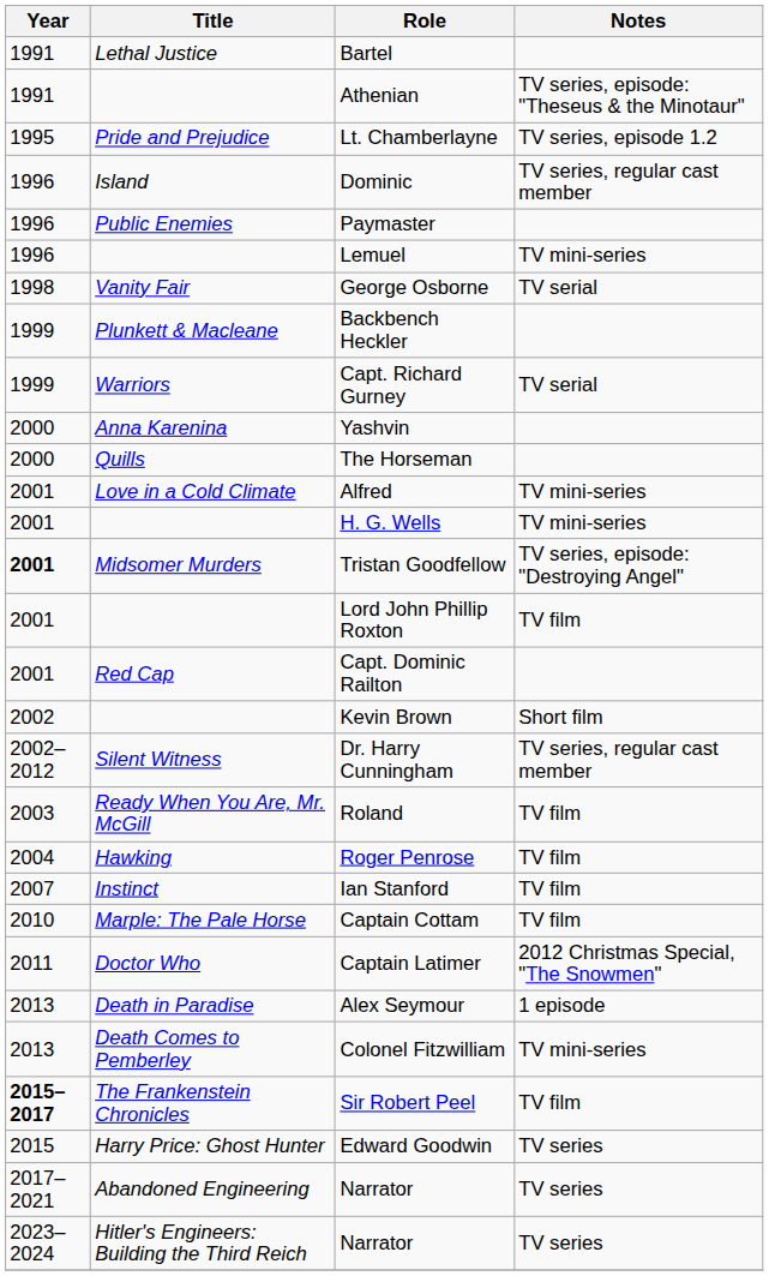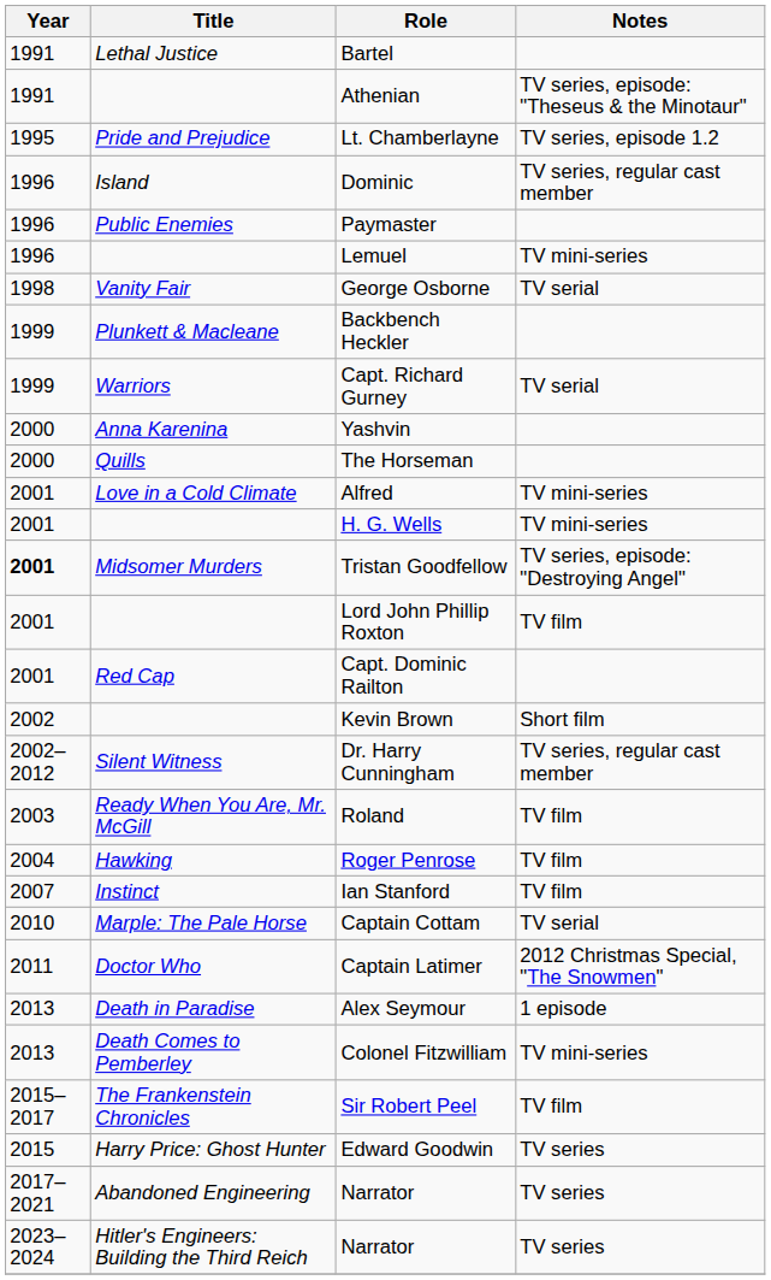 <table class="wikitable sortable">
 <tr>
 <th>Year</th>
 <th>Title</th>
 <th>Role</th>
 <th class="unsortable">Notes</th>
 </tr>
 <tr>
 <td>1991</td>
 <td><em>Lethal Justice</em></td>
 <td>Bartel</td>
 <td></td>
 </tr>
 <tr>
 <td>1991</td>
 <td><em></em></td>
 <td>Athenian</td>
 <td>TV series, episode: "Theseus & the Minotaur"</td>
 </tr>
 <tr>
 <td>1995</td>
 <td><em><a href='#'>Pride and Prejudice</a></em></td>
 <td>Lt. Chamberlayne</td>
 <td>TV series, episode 1.2</td>
 </tr>
 <tr>
 <td>1996</td>
 <td><em>Island</em></td>
 <td>Dominic</td>
 <td>TV series, regular cast member</td>
 </tr>
 <tr>
 <td>1996</td>
 <td><em><a href='#'>Public Enemies</a></em></td>
 <td>Paymaster</td>
 <td></td>
 </tr>
 <tr>
 <td>1996</td>
 <td><em></em></td>
 <td>Lemuel</td>
 <td>TV mini-series</td>
 </tr>
 <tr>
 <td>1998</td>
 <td><em><a href='#'>Vanity Fair</a></em></td>
 <td>George Osborne</td>
 <td>TV serial</td>
 </tr>
 <tr>
 <td>1999</td>
 <td><em><a href='#'>Plunkett & Macleane</a></em></td>
 <td>Backbench Heckler</td>
 <td></td>
 </tr>
 <tr>
 <td>1999</td>
 <td><em><a href='#'>Warriors</a></em></td>
 <td>Capt. Richard Gurney</td>
 <td>TV serial</td>
 </tr>
 <tr>
 <td>2000</td>
 <td><em><a href='#'>Anna Karenina</a></em></td>
 <td>Yashvin</td>
 <td></td>
 </tr>
 <tr>
 <td>2000</td>
 <td><em><a href='#'>Quills</a></em></td>
 <td>The Horseman</td>
 <td></td>
 </tr>
 <tr>
 <td>2001</td>
 <td><em><a href='#'>Love in a Cold Climate</a></em></td>
 <td>Alfred</td>
 <td>TV mini-series</td>
 </tr>
 <tr>
 <td>2001</td>
 <td><em></em></td>
 <td><a href='#'>H. G. Wells</a></td>
 <td>TV mini-series</td>
 </tr>
 <tr>
 <td><strong>2001</strong></td>
 <td><em><a href='#'>Midsomer Murders</a></em></td>
 <td>Tristan Goodfellow</td>
 <td>TV series, episode: "Destroying Angel"</td>
 </tr>
 <tr>
 <td>2001</td>
 <td><em></em></td>
 <td>Lord John Phillip Roxton</td>
 <td>TV film</td>
 </tr>
 <tr>
 <td>2001</td>
 <td><em><a href='#'>Red Cap</a></em></td>
 <td>Capt. Dominic Railton</td>
 <td></td>
 </tr>
 <tr>
 <td>2002</td>
 <td><em></em></td>
 <td>Kevin Brown</td>
 <td>Short film</td>
 </tr>
 <tr>
 <td>2002–2012</td>
 <td><em><a href='#'>Silent Witness</a></em></td>
 <td>Dr. Harry Cunningham</td>
 <td>TV series, regular cast member</td>
 </tr>
 <tr>
 <td>2003</td>
 <td><em><a href='#'>Ready When You Are, Mr. McGill</a></em></td>
 <td>Roland</td>
 <td>TV film</td>
 </tr>
 <tr>
 <td>2004</td>
 <td><em><a href='#'>Hawking</a></em></td>
 <td><a href='#'>Roger Penrose</a></td>
 <td>TV film</td>
 </tr>
 <tr>
 <td>2007</td>
 <td><em><a href='#'>Instinct</a></em></td>
 <td>Ian Stanford</td>
 <td>TV film</td>
 </tr>
 <tr>
 <td>2010</td>
 <td><em><a href='#'>Marple: The Pale Horse</a></em></td>
 <td>Captain Cottam</td>
-<td>TV film</td>
+<td>TV serial</td>
 </tr>
 <tr>
 <td>2011</td>
 <td><em><a href='#'>Doctor Who</a></em></td>
 <td>Captain Latimer</td>
 <td>2012 Christmas Special, "<a href='#'>The Snowmen</a>"</td>
 </tr>
 <tr>
 <td>2013</td>
 <td><em><a href='#'>Death in Paradise</a></em></td>
 <td>Alex Seymour</td>
 <td>1 episode</td>
 </tr>
 <tr>
 <td>2013</td>
 <td><em><a href='#'>Death Comes to Pemberley</a></em></td>
 <td>Colonel Fitzwilliam</td>
 <td>TV mini-series</td>
 </tr>
 <tr>
-<td><strong>2015–2017</strong></td>
+<td>2015–2017</td>
 <td><em><a href='#'>The Frankenstein Chronicles</a></em></td>
 <td><a href='#'>Sir Robert Peel</a></td>
 <td>TV film</td>
 </tr>
 <tr>
 <td>2015</td>
 <td><em>Harry Price: Ghost Hunter</em></td>
 <td>Edward Goodwin</td>
 <td>TV series</td>
 </tr>
 <tr>
 <td>2017–2021</td>
 <td><em>Abandoned Engineering</em></td>
 <td>Narrator</td>
 <td>TV series</td>
 </tr>
 <tr>
 <td>2023–2024</td>
 <td><em>Hitler's Engineers: Building the Third Reich</em></td>
 <td>Narrator</td>
 <td>TV series</td>
 </tr>
 <tr>
 </tr>
 </table>
